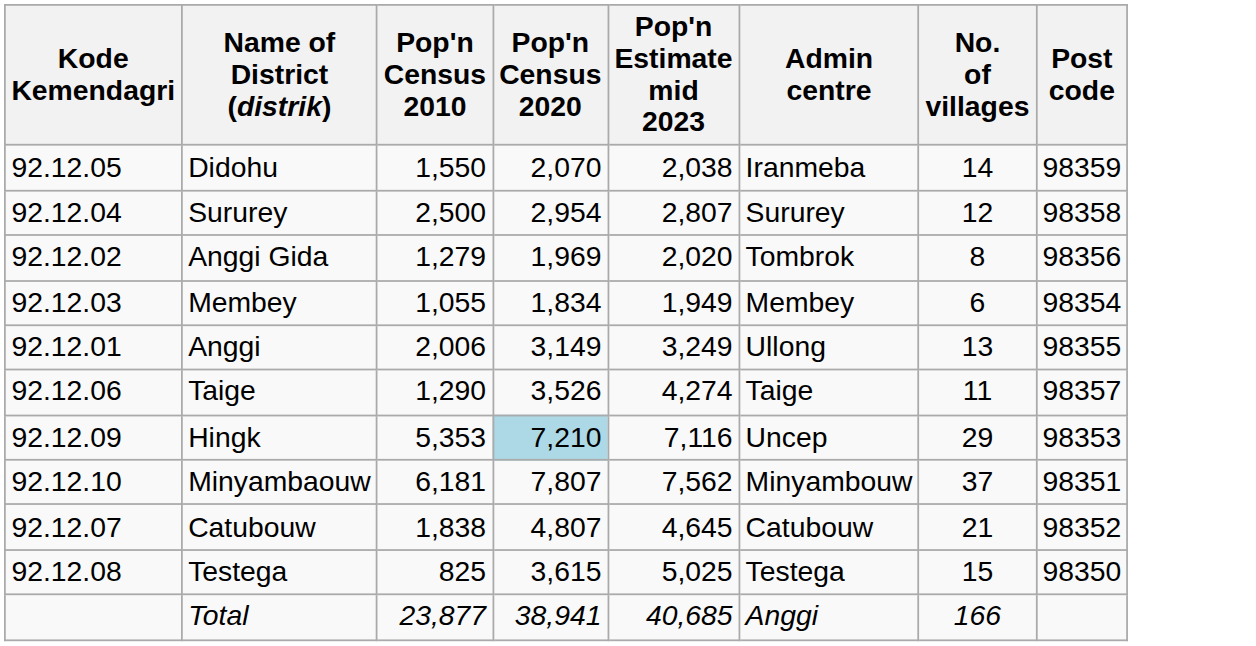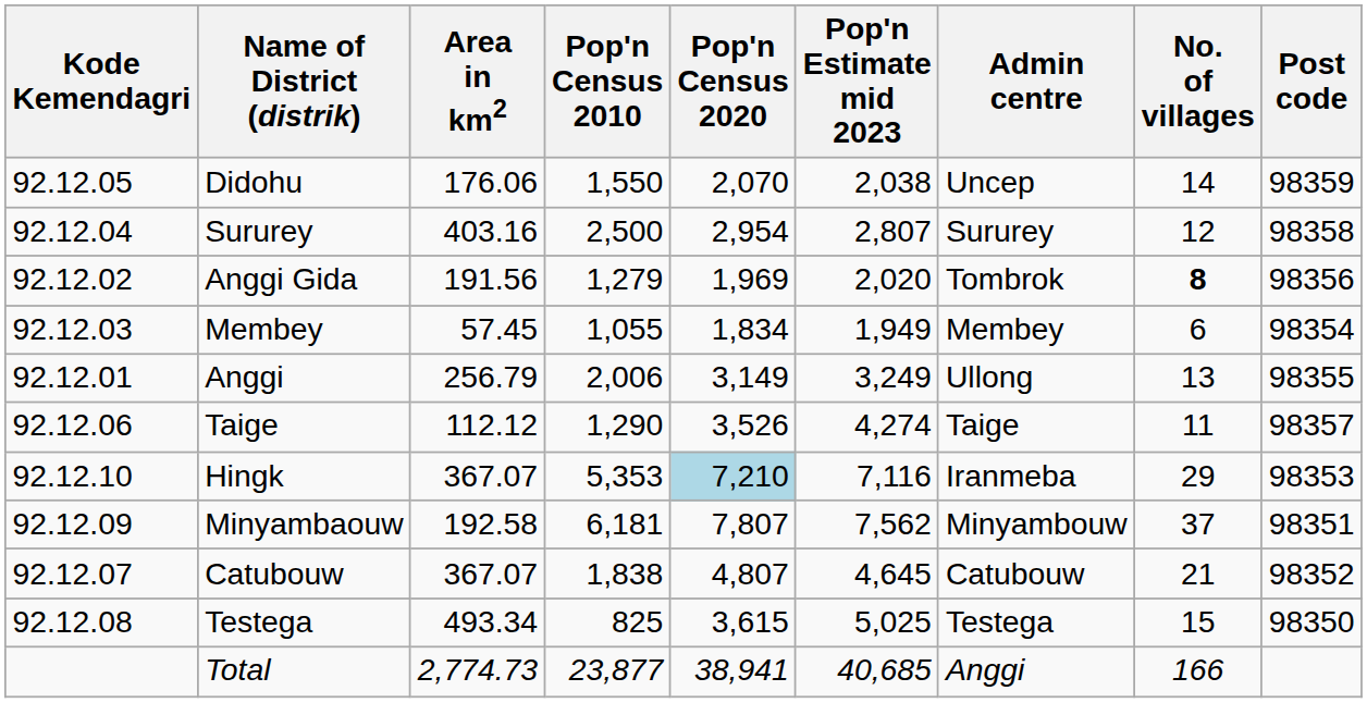 <table class="sortable wikitable">
 <tr>
 <th>Kode <br>Kemendagri</th>
 <th>Name of<br>District<br>(<em>distrik</em>)</th>
+<th>Area <br>in<br>km<sup>2</sup></th>
 <th>Pop'n<br>Census<br>2010</th>
 <th>Pop'n<br>Census<br>2020</th>
 <th>Pop'n<br>Estimate<br>mid 2023</th>
 <th>Admin <br> centre</th>
 <th>No.<br>of<br>villages</th>
 <th>Post<br>code</th>
 </tr>
 <tr>
 <td>92.12.05</td>
 <td>Didohu</td>
+<td align="right">176.06</td>
 <td align="right">1,550</td>
 <td align="right">2,070</td>
 <td align="right">2,038</td>
-<td>Iranmeba</td>
+<td>Uncep</td>
 <td align="center">14</td>
 <td>98359</td>
 </tr>
 <tr>
 <td>92.12.04</td>
 <td>Sururey</td>
+<td align="right">403.16</td>
 <td align="right">2,500</td>
 <td align="right">2,954</td>
 <td align="right">2,807</td>
 <td>Sururey</td>
 <td align="center">12</td>
 <td>98358</td>
 </tr>
 <tr>
 <td>92.12.02</td>
 <td>Anggi Gida</td>
+<td align="right">191.56</td>
 <td align="right">1,279</td>
 <td align="right">1,969</td>
 <td align="right">2,020</td>
 <td>Tombrok</td>
-<td align="center">8</td>
+<td align="center"><strong>8</strong></td>
 <td>98356</td>
 </tr>
 <tr>
 <td>92.12.03</td>
 <td>Membey</td>
+<td align="right">57.45</td>
 <td align="right">1,055</td>
 <td align="right">1,834</td>
 <td align="right">1,949</td>
 <td>Membey</td>
 <td align="center">6</td>
 <td>98354</td>
 </tr>
 <tr>
 <td>92.12.01</td>
 <td>Anggi</td>
+<td align="right">256.79</td>
 <td align="right">2,006</td>
 <td align="right">3,149</td>
 <td align="right">3,249</td>
 <td>Ullong</td>
 <td align="center">13</td>
 <td>98355</td>
 </tr>
 <tr>
 <td>92.12.06</td>
 <td>Taige</td>
+<td align="right">112.12</td>
 <td align="right">1,290</td>
 <td align="right">3,526</td>
 <td align="right">4,274</td>
 <td>Taige</td>
 <td align="center">11</td>
 <td>98357</td>
 </tr>
 <tr>
-<td>92.12.09</td>
+<td>92.12.10</td>
 <td>Hingk</td>
+<td align="right">367.07</td>
 <td align="right">5,353</td>
 <td align="right" style="background: lightblue;">7,210</td>
 <td align="right">7,116</td>
-<td>Uncep</td>
+<td>Iranmeba</td>
 <td align="center">29</td>
 <td>98353</td>
 </tr>
 <tr>
-<td>92.12.10</td>
+<td>92.12.09</td>
 <td>Minyambaouw</td>
+<td align="right">192.58</td>
 <td align="right">6,181</td>
 <td align="right">7,807</td>
 <td align="right">7,562</td>
 <td>Minyambouw</td>
 <td align="center">37</td>
 <td>98351</td>
 </tr>
 <tr>
 <td>92.12.07</td>
 <td>Catubouw</td>
+<td align="right">367.07</td>
 <td align="right">1,838</td>
 <td align="right">4,807</td>
 <td align="right">4,645</td>
 <td>Catubouw</td>
 <td align="center">21</td>
 <td>98352</td>
 </tr>
 <tr>
 <td>92.12.08</td>
 <td>Testega</td>
+<td align="right">493.34</td>
 <td align="right">825</td>
 <td align="right">3,615</td>
 <td align="right">5,025</td>
 <td>Testega</td>
 <td align="center">15</td>
 <td>98350</td>
 </tr>
 <tr>
 <td></td>
 <td><em>Total</em></td>
+<td align="right"><em>2,774.73</em></td>
 <td align="right"><em>23,877</em></td>
 <td align="right"><em>38,941</em></td>
 <td align="right"><em>40,685</em></td>
 <td><em>Anggi</em></td>
 <td align="center"><em>166</em></td>
 <td></td>
 </tr>
 </table>
